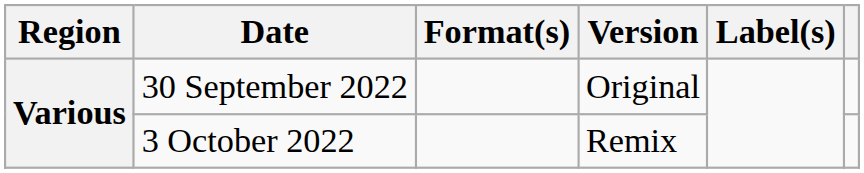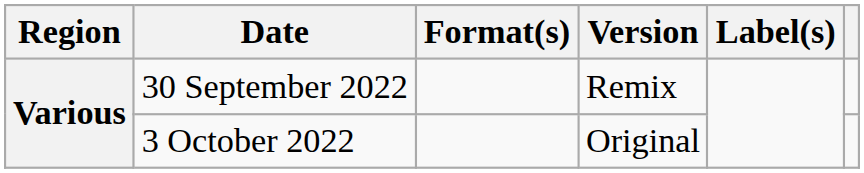 <table class="wikitable plainrowheaders">
 <tr>
 <th scope="col">Region</th>
 <th scope="col">Date</th>
 <th scope="col">Format(s)</th>
 <th>Version</th>
 <th scope="col">Label(s)</th>
 <th scope="col"></th>
 </tr>
 <tr>
 <th rowspan="2" scope="row">Various</th>
 <td>30 September 2022</td>
 <td></td>
-<td>Original</td>
+<td>Remix</td>
 <td rowspan="2"></td>
 <td style="text-align:center;"></td>
 </tr>
 <tr>
 <td>3 October 2022</td>
 <td></td>
-<td>Remix</td>
+<td>Original</td>
 <td></td>
 </tr>
 </table>
